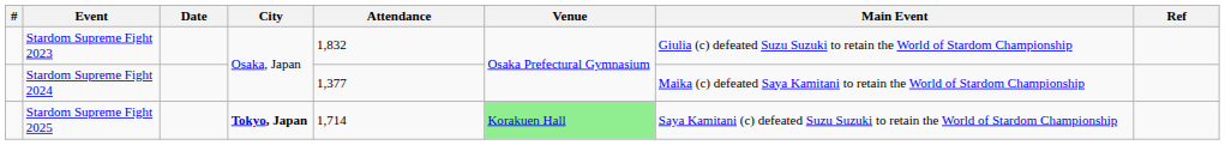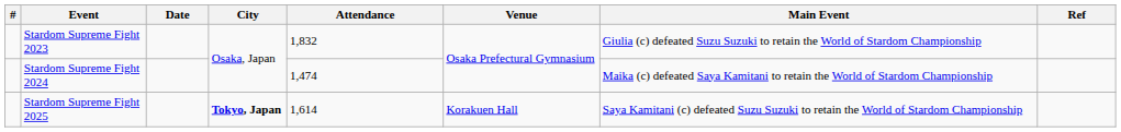 <table class="wikitable" style="font-size:85%;">
 <tr>
 <th width="1%">#</th>
 <th width="8%">Event</th>
 <th width="4%">Date</th>
 <th width="5%">City</th>
 <th width="10%">Attendance</th>
 <th width="10%">Venue</th>
 <th width="28%">Main Event</th>
 <th width="5%">Ref</th>
 </tr>
 <tr>
 <td></td>
 <td><a href='#'>Stardom Supreme Fight 2023</a></td>
 <td></td>
 <td rowspan="2"><a href='#'>Osaka</a>, Japan</td>
 <td>1,832</td>
 <td rowspan="2"><a href='#'>Osaka Prefectural Gymnasium</a></td>
 <td><a href='#'>Giulia</a> (c) defeated <a href='#'>Suzu Suzuki</a> to retain the <a href='#'>World of Stardom Championship</a></td>
 <td></td>
 </tr>
 <tr>
 <td></td>
 <td><a href='#'>Stardom Supreme Fight 2024</a></td>
 <td></td>
-<td>1,377</td>
+<td>1,474</td>
 <td><a href='#'>Maika</a> (c) defeated <a href='#'>Saya Kamitani</a> to retain the <a href='#'>World of Stardom Championship</a></td>
 <td></td>
 </tr>
 <tr>
 <td></td>
 <td><a href='#'>Stardom Supreme Fight 2025</a></td>
 <td></td>
 <td><strong><a href='#'>Tokyo</a>, Japan</strong></td>
-<td>1,714</td>
-<td style="background: lightgreen;"><a href='#'>Korakuen Hall</a></td>
+<td>1,614</td>
+<td><a href='#'>Korakuen Hall</a></td>
 <td><a href='#'>Saya Kamitani</a> (c) defeated <a href='#'>Suzu Suzuki</a> to retain the <a href='#'>World of Stardom Championship</a></td>
 <td></td>
 </tr>
 </table>
